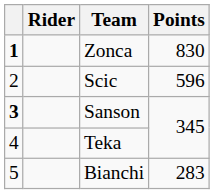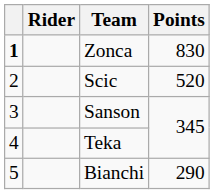 <table class="wikitable">
 <tr>
 <th></th>
 <th>Rider</th>
 <th>Team</th>
 <th>Points</th>
 </tr>
 <tr>
 <td><strong>1</strong></td>
 <td> </td>
 <td>Zonca</td>
 <td align=right>830</td>
 </tr>
 <tr>
 <td>2</td>
 <td></td>
 <td>Scic</td>
-<td align=right>596</td>
+<td align=right>520</td>
 </tr>
 <tr>
-<td><strong>3</strong></td>
+<td>3</td>
 <td></td>
 <td>Sanson</td>
 <td align=right rowspan="2">345</td>
 </tr>
 <tr>
 <td>4</td>
 <td></td>
 <td>Teka</td>
 </tr>
 <tr>
 <td>5</td>
 <td> </td>
 <td>Bianchi</td>
-<td align=right>283</td>
+<td align=right>290</td>
 </tr>
 </table>
